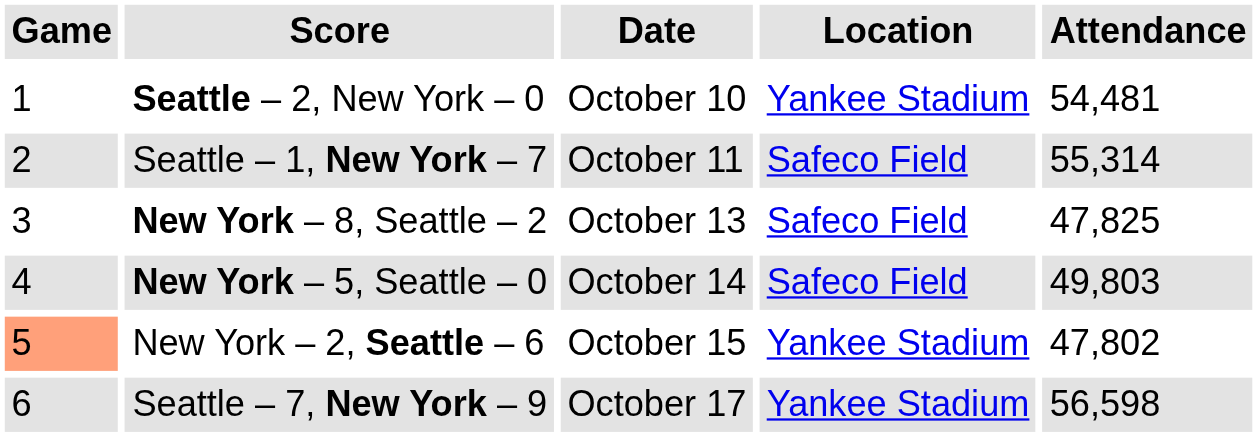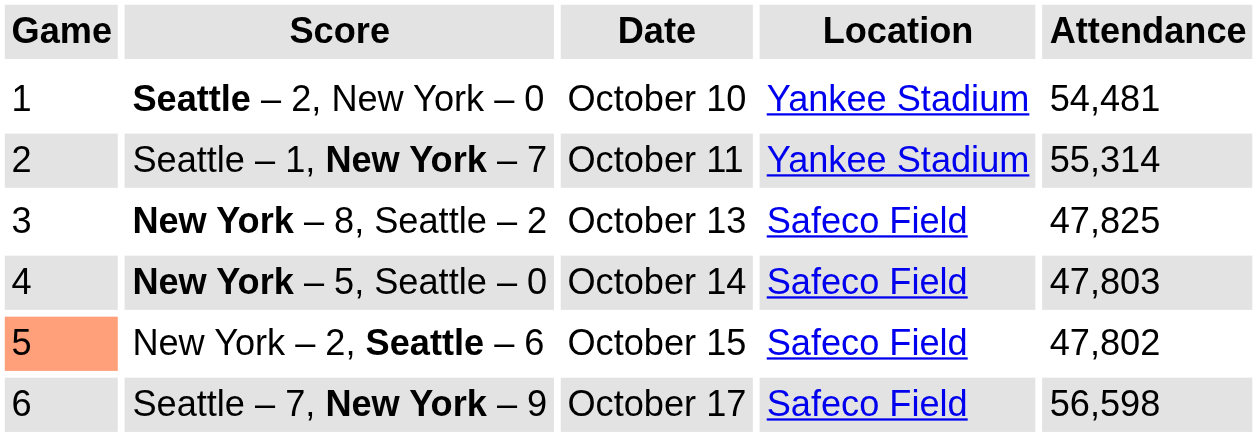 <table border="0" cellspacing="3" cellpadding="3">
 <tr style="background: #e3e3e3;">
 <th>Game</th>
 <th>Score</th>
 <th>Date</th>
 <th>Location</th>
 <th>Attendance</th>
 </tr>
 <tr style="background: #e3e3e3;">
 </tr>
 <tr>
 <td>1</td>
 <td><strong>Seattle</strong> – 2, New York – 0</td>
 <td>October 10</td>
 <td><a href='#'>Yankee Stadium</a></td>
 <td>54,481</td>
 </tr>
 <tr style="background: #e3e3e3;">
 <td>2</td>
 <td>Seattle – 1, <strong>New York</strong> – 7</td>
 <td>October 11</td>
-<td><a href='#'>Safeco Field</a></td>
+<td><a href='#'>Yankee Stadium</a></td>
 <td>55,314</td>
 </tr>
 <tr>
 <td>3</td>
 <td><strong>New York</strong> – 8, Seattle – 2</td>
 <td>October 13</td>
 <td><a href='#'>Safeco Field</a></td>
 <td>47,825</td>
 </tr>
 <tr style="background: #e3e3e3;">
 <td>4</td>
 <td><strong>New York</strong> – 5, Seattle – 0</td>
 <td>October 14</td>
 <td><a href='#'>Safeco Field</a></td>
-<td>49,803</td>
+<td>47,803</td>
 </tr>
 <tr>
 <td style="background: lightsalmon;">5</td>
 <td>New York – 2, <strong>Seattle</strong> – 6</td>
 <td>October 15</td>
-<td><a href='#'>Yankee Stadium</a></td>
+<td><a href='#'>Safeco Field</a></td>
 <td>47,802</td>
 </tr>
 <tr style="background: #e3e3e3;">
 <td>6</td>
 <td>Seattle – 7, <strong>New York</strong> – 9</td>
 <td>October 17</td>
-<td><a href='#'>Yankee Stadium</a></td>
+<td><a href='#'>Safeco Field</a></td>
 <td>56,598</td>
 </tr>
 </table>
